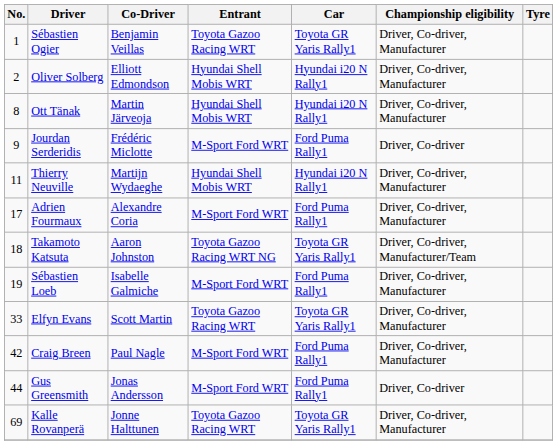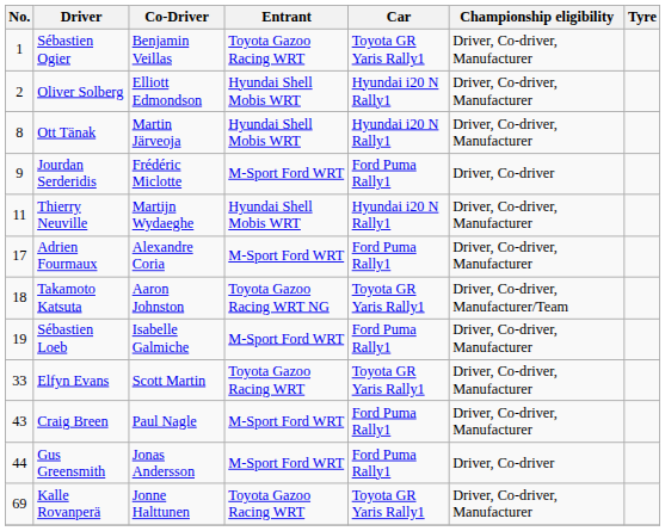 <table class="wikitable" style="font-size: 85%;">
 <tr>
 <th>No.</th>
 <th>Driver</th>
 <th>Co-Driver</th>
 <th>Entrant</th>
 <th>Car</th>
 <th>Championship eligibility</th>
 <th>Tyre</th>
 </tr>
 <tr>
 <td align="center">1</td>
 <td> <a href='#'>Sébastien Ogier</a></td>
 <td> <a href='#'>Benjamin Veillas</a></td>
 <td> <a href='#'>Toyota Gazoo Racing WRT</a></td>
 <td><a href='#'>Toyota GR Yaris Rally1</a></td>
 <td>Driver, Co-driver, Manufacturer</td>
 <td align="center"></td>
 </tr>
 <tr>
 <td align="center">2</td>
 <td> <a href='#'>Oliver Solberg</a></td>
 <td> <a href='#'>Elliott Edmondson</a></td>
 <td> <a href='#'>Hyundai Shell Mobis WRT</a></td>
 <td><a href='#'>Hyundai i20 N Rally1</a></td>
 <td>Driver, Co-driver, Manufacturer</td>
 <td align="center"></td>
 </tr>
 <tr>
 <td align="center">8</td>
 <td> <a href='#'>Ott Tänak</a></td>
 <td> <a href='#'>Martin Järveoja</a></td>
 <td> <a href='#'>Hyundai Shell Mobis WRT</a></td>
 <td><a href='#'>Hyundai i20 N Rally1</a></td>
 <td>Driver, Co-driver, Manufacturer</td>
 <td align="center"></td>
 </tr>
 <tr>
 <td align="center">9</td>
 <td> <a href='#'>Jourdan Serderidis</a></td>
 <td> <a href='#'>Frédéric Miclotte</a></td>
 <td> <a href='#'>M-Sport Ford WRT</a></td>
 <td><a href='#'>Ford Puma Rally1</a></td>
 <td>Driver, Co-driver</td>
 <td align="center"></td>
 </tr>
 <tr>
 <td align="center">11</td>
 <td> <a href='#'>Thierry Neuville</a></td>
 <td> <a href='#'>Martijn Wydaeghe</a></td>
 <td> <a href='#'>Hyundai Shell Mobis WRT</a></td>
 <td><a href='#'>Hyundai i20 N Rally1</a></td>
 <td>Driver, Co-driver, Manufacturer</td>
 <td align="center"></td>
 </tr>
 <tr>
 <td align="center">17</td>
 <td> <a href='#'>Adrien Fourmaux</a></td>
 <td> <a href='#'>Alexandre Coria</a></td>
 <td> <a href='#'>M-Sport Ford WRT</a></td>
 <td><a href='#'>Ford Puma Rally1</a></td>
 <td>Driver, Co-driver, Manufacturer</td>
 <td align="center"></td>
 </tr>
 <tr>
 <td align="center">18</td>
 <td> <a href='#'>Takamoto Katsuta</a></td>
 <td> <a href='#'>Aaron Johnston</a></td>
 <td> <a href='#'>Toyota Gazoo Racing WRT NG</a></td>
 <td><a href='#'>Toyota GR Yaris Rally1</a></td>
 <td>Driver, Co-driver, Manufacturer/Team</td>
 <td align="center"></td>
 </tr>
 <tr>
 <td align="center">19</td>
 <td> <a href='#'>Sébastien Loeb</a></td>
 <td> <a href='#'>Isabelle Galmiche</a></td>
 <td> <a href='#'>M-Sport Ford WRT</a></td>
 <td><a href='#'>Ford Puma Rally1</a></td>
 <td>Driver, Co-driver, Manufacturer</td>
 <td align="center"></td>
 </tr>
 <tr>
 <td align="center">33</td>
 <td> <a href='#'>Elfyn Evans</a></td>
 <td> <a href='#'>Scott Martin</a></td>
 <td> <a href='#'>Toyota Gazoo Racing WRT</a></td>
 <td><a href='#'>Toyota GR Yaris Rally1</a></td>
 <td>Driver, Co-driver, Manufacturer</td>
 <td align="center"></td>
 </tr>
 <tr>
-<td align="center">42</td>
+<td align="center">43</td>
 <td> <a href='#'>Craig Breen</a></td>
 <td> <a href='#'>Paul Nagle</a></td>
 <td> <a href='#'>M-Sport Ford WRT</a></td>
 <td><a href='#'>Ford Puma Rally1</a></td>
 <td>Driver, Co-driver, Manufacturer</td>
 <td align="center"></td>
 </tr>
 <tr>
 <td align="center">44</td>
 <td> <a href='#'>Gus Greensmith</a></td>
 <td> <a href='#'>Jonas Andersson</a></td>
 <td> <a href='#'>M-Sport Ford WRT</a></td>
 <td><a href='#'>Ford Puma Rally1</a></td>
 <td>Driver, Co-driver</td>
 <td align="center"></td>
 </tr>
 <tr>
 <td align="center">69</td>
 <td> <a href='#'>Kalle Rovanperä</a></td>
 <td> <a href='#'>Jonne Halttunen</a></td>
 <td> <a href='#'>Toyota Gazoo Racing WRT</a></td>
 <td><a href='#'>Toyota GR Yaris Rally1</a></td>
 <td>Driver, Co-driver, Manufacturer</td>
 <td align="center"></td>
 </tr>
 <tr>
 </tr>
 </table>
